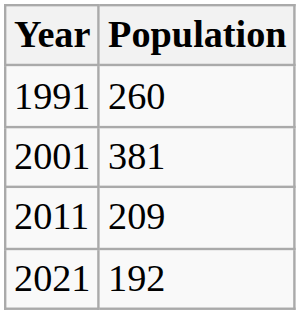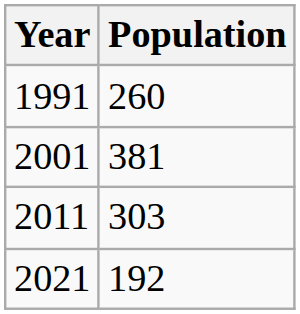 <table class=wikitable>
 <tr>
 <th>Year</th>
 <th>Population</th>
 </tr>
 <tr>
 <td>1991</td>
 <td>260</td>
 </tr>
 <tr>
 <td>2001</td>
 <td>381</td>
 </tr>
 <tr>
 <td>2011</td>
-<td>209</td>
+<td>303</td>
 </tr>
 <tr>
 <td>2021</td>
 <td>192</td>
 </tr>
 </table>
